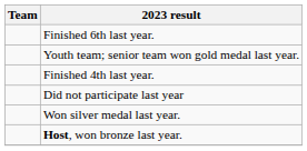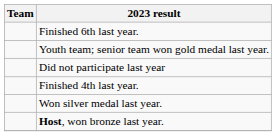 <table class="wikitable">
 <tr>
 <th>Team</th>
 <th>2023 result</th>
 </tr>
 <tr>
 <td></td>
 <td>Finished 6th last year.</td>
 </tr>
 <tr>
 <td></td>
 <td>Youth team; senior team won gold medal last year.</td>
 </tr>
 <tr>
 <td></td>
-<td>Finished 4th last year.</td>
+<td>Did not participate last year</td>
 </tr>
 <tr>
 <td></td>
-<td>Did not participate last year</td>
+<td>Finished 4th last year.</td>
 </tr>
 <tr>
 <td></td>
 <td>Won silver medal last year.</td>
 </tr>
 <tr>
 <td></td>
 <td><strong>Host</strong>, won bronze last year.</td>
 </tr>
 <tr>
 </tr>
 </table>
